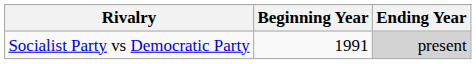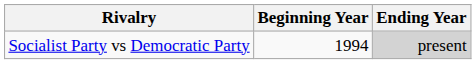 <table class="wikitable sortable">
 <tr>
 <th>Rivalry</th>
 <th>Beginning Year</th>
 <th>Ending Year</th>
 </tr>
 <tr>
 <td><a href='#'>Socialist Party</a> vs <a href='#'>Democratic Party</a></td>
-<td style="text-align:right;">1991</td>
+<td style="text-align:right;">1994</td>
 <td style="background: lightgrey; text-align:right;">present</td>
 </tr>
 </table>
